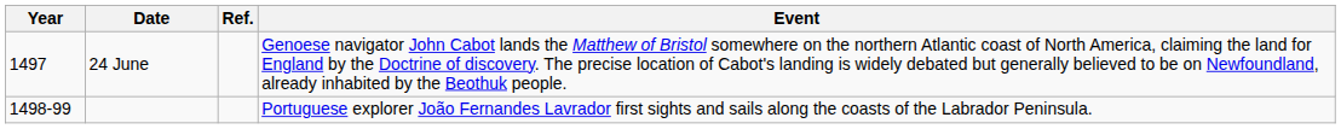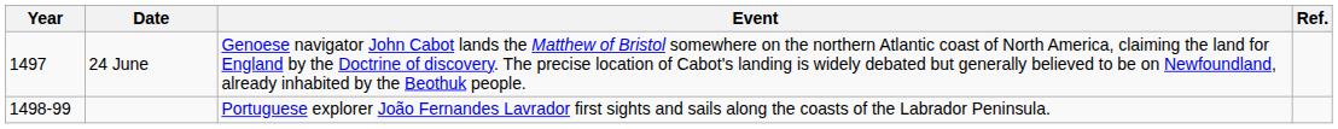 <table class="wikitable" width="100%">
 <tr>
 <th style="width:6%">Year</th>
 <th style="width:10%">Date</th>
+<th>Event</th>
 <th>Ref.</th>
-<th>Event</th>
 </tr>
 <tr>
 <td>1497</td>
 <td>24 June</td>
+<td><a href='#'>Genoese</a> navigator <a href='#'>John Cabot</a> lands the <em><a href='#'>Matthew of Bristol</a></em> somewhere on the northern Atlantic coast of North America, claiming the land for <a href='#'>England</a> by the <a href='#'>Doctrine of discovery</a>. The precise location of Cabot's landing is widely debated but generally believed to be on <a href='#'>Newfoundland</a>, already inhabited by the <a href='#'>Beothuk</a> people.</td>
 <td></td>
-<td><a href='#'>Genoese</a> navigator <a href='#'>John Cabot</a> lands the <em><a href='#'>Matthew of Bristol</a></em> somewhere on the northern Atlantic coast of North America, claiming the land for <a href='#'>England</a> by the <a href='#'>Doctrine of discovery</a>. The precise location of Cabot's landing is widely debated but generally believed to be on <a href='#'>Newfoundland</a>, already inhabited by the <a href='#'>Beothuk</a> people.</td>
 </tr>
 <tr>
 <td>1498-99</td>
 <td></td>
+<td><a href='#'>Portuguese</a> explorer <a href='#'>João Fernandes Lavrador</a> first sights and sails along the coasts of the Labrador Peninsula.</td>
 <td></td>
-<td><a href='#'>Portuguese</a> explorer <a href='#'>João Fernandes Lavrador</a> first sights and sails along the coasts of the Labrador Peninsula.</td>
 </tr>
 </table>
